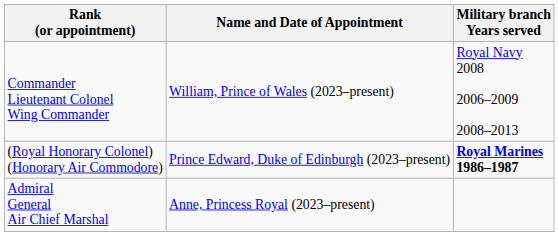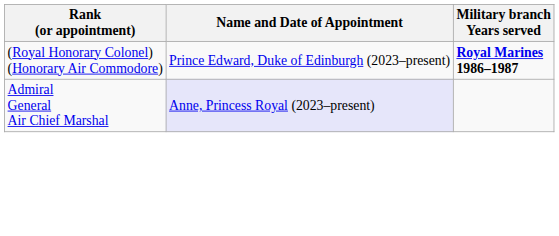 <table class="wikitable">
 <tr>
 <th>Rank<br>(or appointment)</th>
 <th>Name and Date of Appointment</th>
 <th>Military branch<br>Years served</th>
-</tr>
-<tr>
-<td><a href='#'><br>Commander</a><br><a href='#'>Lieutenant Colonel</a><br><a href='#'>Wing Commander</a></td>
-<td><a href='#'>William, Prince of Wales</a> (2023–present)</td>
-<td> <a href='#'>Royal Navy</a><br>2008<br><br>2006–2009<br><br>2008–2013</td>
 </tr>
 <tr>
 <td>(<a href='#'>Royal Honorary Colonel</a>)<br>(<a href='#'>Honorary Air Commodore</a>)</td>
 <td><a href='#'>Prince Edward, Duke of Edinburgh</a> (2023–present)</td>
 <td><strong> <a href='#'>Royal Marines</a><br>1986–1987</strong></td>
 </tr>
 <tr>
 <td><a href='#'>Admiral</a><br><a href='#'>General</a><br><a href='#'>Air Chief Marshal</a></td>
-<td><a href='#'>Anne, Princess Royal</a> (2023–present)</td>
+<td style="background: lavender;"><a href='#'>Anne, Princess Royal</a> (2023–present)</td>
 <td></td>
 </tr>
 </table>
